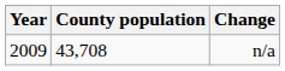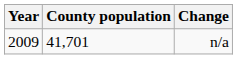 <table class="wikitable">
 <tr>
 <th>Year</th>
 <th>County population</th>
 <th>Change</th>
 </tr>
 <tr>
 <td>2009</td>
-<td>43,708</td>
+<td>41,701</td>
 <td align="right">n/a</td>
 </tr>
 </table>
